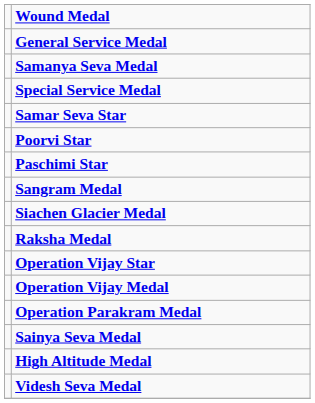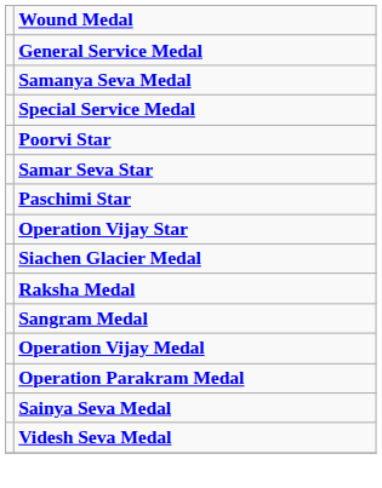 <table class="wikitable">
 <tr>
 <td></td>
 <td width="300"><strong><a href='#'>Wound Medal</a></strong></td>
 </tr>
 <tr>
 <td></td>
 <td width="300"><strong><a href='#'>General Service Medal</a></strong></td>
 </tr>
 <tr>
 <td></td>
 <td width="300"><strong><a href='#'>Samanya Seva Medal</a></strong></td>
 </tr>
 <tr>
 <td></td>
 <td width="300"><strong><a href='#'>Special Service Medal</a></strong></td>
 </tr>
 <tr>
 <td></td>
-<td width="300"><strong><a href='#'>Samar Seva Star</a></strong></td>
+<td width="300"><strong><a href='#'>Poorvi Star</a></strong></td>
 </tr>
 <tr>
 <td></td>
-<td width="300"><strong><a href='#'>Poorvi Star</a></strong></td>
+<td width="300"><strong><a href='#'>Samar Seva Star</a></strong></td>
 </tr>
 <tr>
 <td></td>
 <td width="300"><strong><a href='#'>Paschimi Star</a></strong></td>
 </tr>
 <tr>
 <td></td>
-<td width="300"><strong><a href='#'>Sangram Medal</a></strong></td>
+<td width="300"><strong><a href='#'>Operation Vijay Star</a></strong></td>
 </tr>
 <tr>
 <td></td>
 <td width="300"><strong><a href='#'>Siachen Glacier Medal</a></strong></td>
 </tr>
 <tr>
 <td></td>
 <td width="300"><strong><a href='#'>Raksha Medal</a></strong></td>
 </tr>
 <tr>
 <td></td>
-<td width="300"><strong><a href='#'>Operation Vijay Star</a></strong></td>
+<td width="300"><strong><a href='#'>Sangram Medal</a></strong></td>
 </tr>
 <tr>
 <td></td>
 <td width="300"><strong><a href='#'>Operation Vijay Medal</a></strong></td>
 </tr>
 <tr>
 <td></td>
 <td width="300"><strong><a href='#'>Operation Parakram Medal</a></strong></td>
 </tr>
 <tr>
 <td></td>
 <td width="300"><strong><a href='#'>Sainya Seva Medal</a></strong></td>
 </tr>
 <tr>
 <td></td>
-<td width="300"><strong><a href='#'>High Altitude Medal</a></strong></td>
-</tr>
-<tr>
-<td></td>
 <td width="300"><strong><a href='#'>Videsh Seva Medal</a></strong></td>
 </tr>
 <tr>
 </tr>
 </table>
